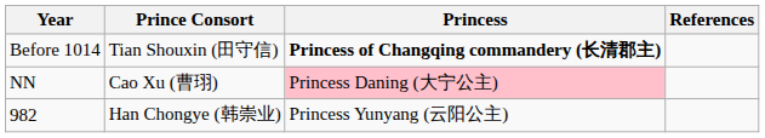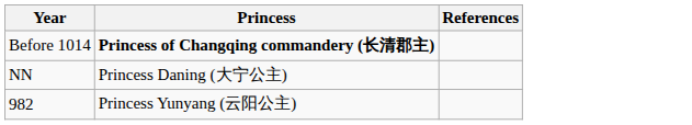 <table class="wikitable">
 <tr>
 <th>Year</th>
-<th>Prince Consort</th>
 <th>Princess</th>
 <th>References</th>
 </tr>
 <tr>
 <td>Before 1014</td>
-<td>Tian Shouxin (田守信)</td>
 <td><strong>Princess of Changqing commandery (长清郡主)</strong></td>
 <td></td>
 </tr>
 <tr>
 <td>NN</td>
-<td>Cao Xu (曹珝)</td>
-<td style="background: pink;">Princess Daning (大宁公主)</td>
+<td>Princess Daning (大宁公主)</td>
 <td></td>
 </tr>
 <tr>
 <td>982</td>
-<td>Han Chongye (韩崇业)</td>
 <td>Princess Yunyang (云阳公主)</td>
 <td></td>
 </tr>
 </table>
